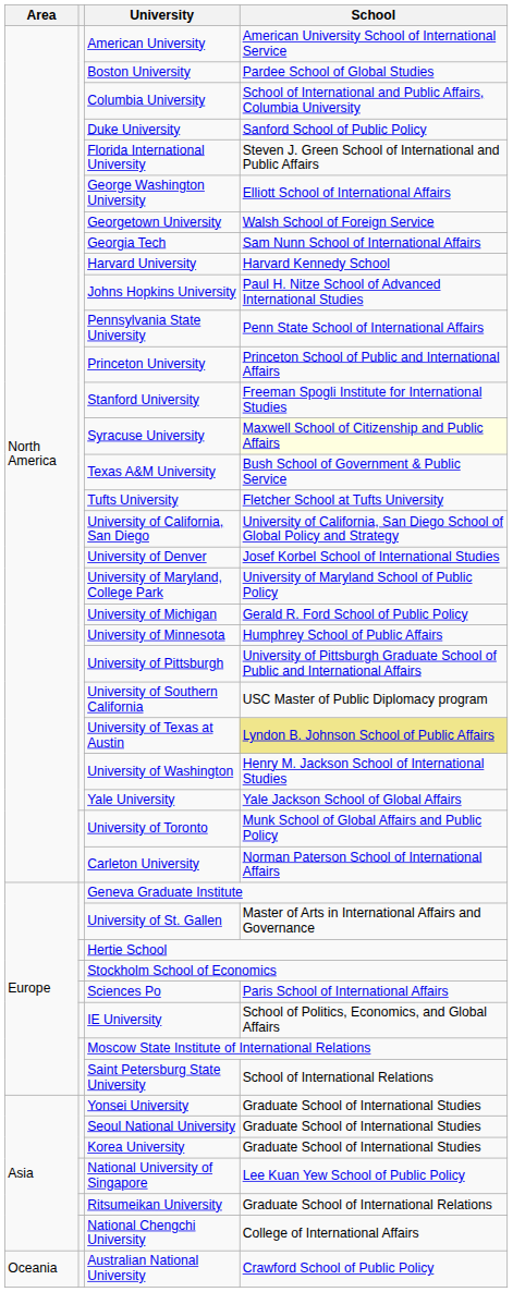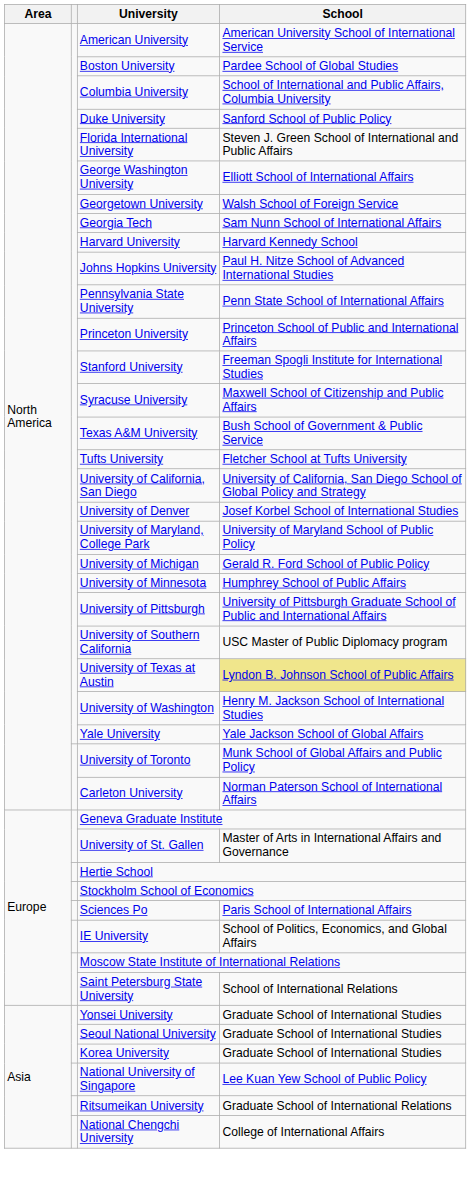 <table class="wikitable">
 <tr>
 <th>Area</th>
 <th></th>
 <th>University</th>
 <th>School</th>
 </tr>
 <tr>
 <td rowspan="28">North America</td>
 <td rowspan="26"></td>
 <td><a href='#'>American University</a></td>
 <td><a href='#'>American University School of International Service</a></td>
 </tr>
 <tr>
 <td><a href='#'>Boston University</a></td>
 <td><a href='#'>Pardee School of Global Studies</a></td>
 </tr>
 <tr>
 <td><a href='#'>Columbia University</a></td>
 <td><a href='#'>School of International and Public Affairs, Columbia University</a></td>
 </tr>
 <tr>
 <td><a href='#'>Duke University</a></td>
 <td><a href='#'>Sanford School of Public Policy</a></td>
 </tr>
 <tr>
 <td><a href='#'>Florida International University</a></td>
 <td>Steven J. Green School of International and Public Affairs</td>
 </tr>
 <tr>
 <td><a href='#'>George Washington University</a></td>
 <td><a href='#'>Elliott School of International Affairs</a></td>
 </tr>
 <tr>
 <td><a href='#'>Georgetown University</a></td>
 <td><a href='#'>Walsh School of Foreign Service</a></td>
 </tr>
 <tr>
 <td><a href='#'>Georgia Tech</a></td>
 <td><a href='#'>Sam Nunn School of International Affairs</a></td>
 </tr>
 <tr>
 <td><a href='#'>Harvard University</a></td>
 <td><a href='#'>Harvard Kennedy School</a></td>
 </tr>
 <tr>
 <td><a href='#'>Johns Hopkins University</a></td>
 <td><a href='#'>Paul H. Nitze School of Advanced International Studies</a></td>
 </tr>
 <tr>
 <td><a href='#'>Pennsylvania State University</a></td>
 <td><a href='#'>Penn State School of International Affairs</a></td>
 </tr>
 <tr>
 <td><a href='#'>Princeton University</a></td>
 <td><a href='#'>Princeton School of Public and International Affairs</a></td>
 </tr>
 <tr>
 <td><a href='#'>Stanford University</a></td>
 <td><a href='#'>Freeman Spogli Institute for International Studies</a></td>
 </tr>
 <tr>
 <td><a href='#'>Syracuse University</a></td>
-<td style="background: lightyellow;"><a href='#'>Maxwell School of Citizenship and Public Affairs</a></td>
+<td><a href='#'>Maxwell School of Citizenship and Public Affairs</a></td>
 </tr>
 <tr>
 <td><a href='#'>Texas A&M University</a></td>
 <td><a href='#'>Bush School of Government & Public Service</a></td>
 </tr>
 <tr>
 <td><a href='#'>Tufts University</a></td>
 <td><a href='#'>Fletcher School at Tufts University</a></td>
 </tr>
 <tr>
 <td><a href='#'>University of California, San Diego</a></td>
 <td><a href='#'>University of California, San Diego School of Global Policy and Strategy</a></td>
 </tr>
 <tr>
 <td><a href='#'>University of Denver</a></td>
 <td><a href='#'>Josef Korbel School of International Studies</a></td>
 </tr>
 <tr>
 <td><a href='#'>University of Maryland, College Park</a></td>
 <td><a href='#'>University of Maryland School of Public Policy</a></td>
 </tr>
 <tr>
 <td><a href='#'>University of Michigan</a></td>
 <td><a href='#'>Gerald R. Ford School of Public Policy</a></td>
 </tr>
 <tr>
 <td><a href='#'>University of Minnesota</a></td>
 <td><a href='#'>Humphrey School of Public Affairs</a></td>
 </tr>
 <tr>
 <td><a href='#'>University of Pittsburgh</a></td>
 <td><a href='#'>University of Pittsburgh Graduate School of Public and International Affairs</a></td>
 </tr>
 <tr>
 <td><a href='#'>University of Southern California</a></td>
 <td>USC Master of Public Diplomacy program</td>
 </tr>
 <tr>
 <td><a href='#'>University of Texas at Austin</a></td>
 <td style="background: khaki;"><a href='#'>Lyndon B. Johnson School of Public Affairs</a></td>
 </tr>
 <tr>
 <td><a href='#'>University of Washington</a></td>
 <td><a href='#'>Henry M. Jackson School of International Studies</a></td>
 </tr>
 <tr>
 <td><a href='#'>Yale University</a></td>
 <td><a href='#'>Yale Jackson School of Global Affairs</a></td>
 </tr>
 <tr>
 <td rowspan="2"></td>
 <td><a href='#'>University of Toronto</a></td>
 <td><a href='#'>Munk School of Global Affairs and Public Policy</a></td>
 </tr>
 <tr>
 <td><a href='#'>Carleton University</a></td>
 <td><a href='#'>Norman Paterson School of International Affairs</a></td>
 </tr>
 <tr>
 <td rowspan="8">Europe</td>
 <td rowspan="2"></td>
 <td colspan="2"><a href='#'>Geneva Graduate Institute</a></td>
 </tr>
 <tr>
 <td><a href='#'>University of St. Gallen</a></td>
 <td>Master of Arts in International Affairs and Governance</td>
 </tr>
 <tr>
 <td></td>
 <td colspan="2"><a href='#'>Hertie School</a></td>
 </tr>
 <tr>
 <td></td>
 <td colspan="2"><a href='#'>Stockholm School of Economics</a></td>
 </tr>
 <tr>
 <td></td>
 <td><a href='#'>Sciences Po</a></td>
 <td><a href='#'>Paris School of International Affairs</a></td>
 </tr>
 <tr>
 <td></td>
 <td><a href='#'>IE University</a></td>
 <td>School of Politics, Economics, and Global Affairs</td>
 </tr>
 <tr>
 <td rowspan="2"></td>
 <td colspan="2"><a href='#'>Moscow State Institute of International Relations</a></td>
 </tr>
 <tr>
 <td><a href='#'>Saint Petersburg State University</a></td>
 <td>School of International Relations</td>
 </tr>
 <tr>
 <td rowspan="6">Asia</td>
 <td rowspan="3"></td>
 <td><a href='#'>Yonsei University</a></td>
 <td>Graduate School of International Studies</td>
 </tr>
 <tr>
 <td><a href='#'>Seoul National University</a></td>
 <td>Graduate School of International Studies</td>
 </tr>
 <tr>
 <td><a href='#'>Korea University</a></td>
 <td>Graduate School of International Studies</td>
 </tr>
 <tr>
 <td></td>
 <td><a href='#'>National University of Singapore</a></td>
 <td><a href='#'>Lee Kuan Yew School of Public Policy</a></td>
 </tr>
 <tr>
 <td></td>
 <td><a href='#'>Ritsumeikan University</a></td>
 <td>Graduate School of International Relations</td>
 </tr>
 <tr>
 <td></td>
 <td><a href='#'>National Chengchi University</a></td>
 <td>College of International Affairs</td>
 </tr>
-<tr>
-<td>Oceania</td>
-<td></td>
-<td><a href='#'>Australian National University</a></td>
-<td><a href='#'>Crawford School of Public Policy</a></td>
-</tr>
 </table>
